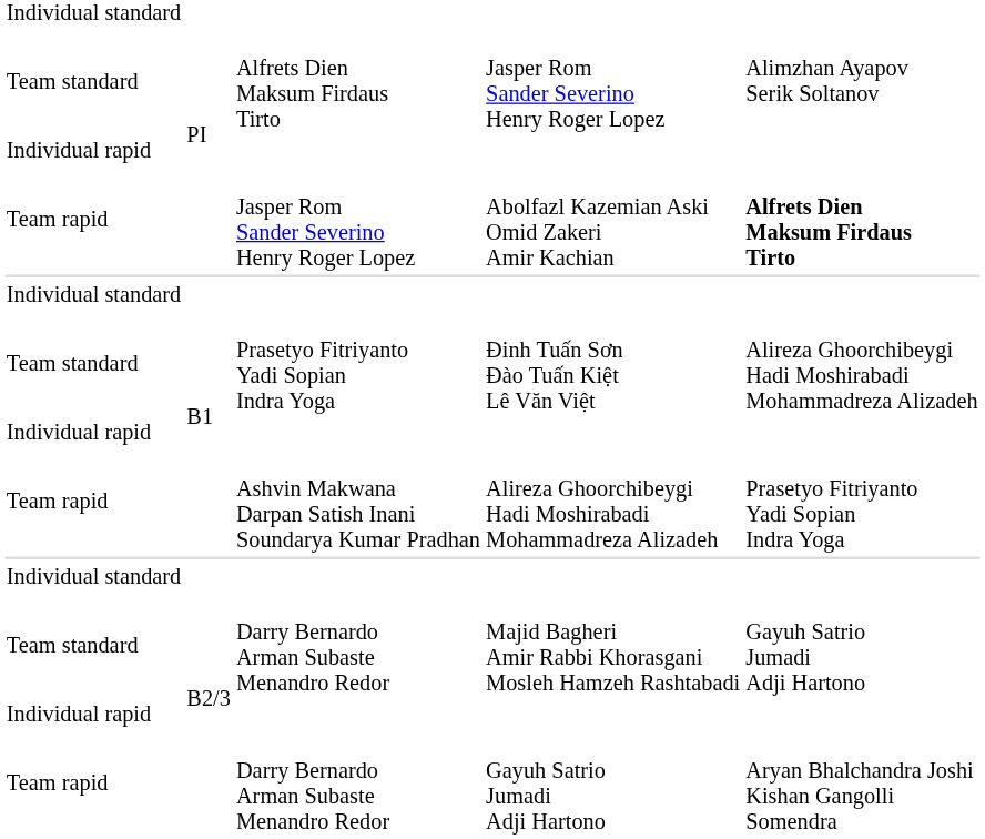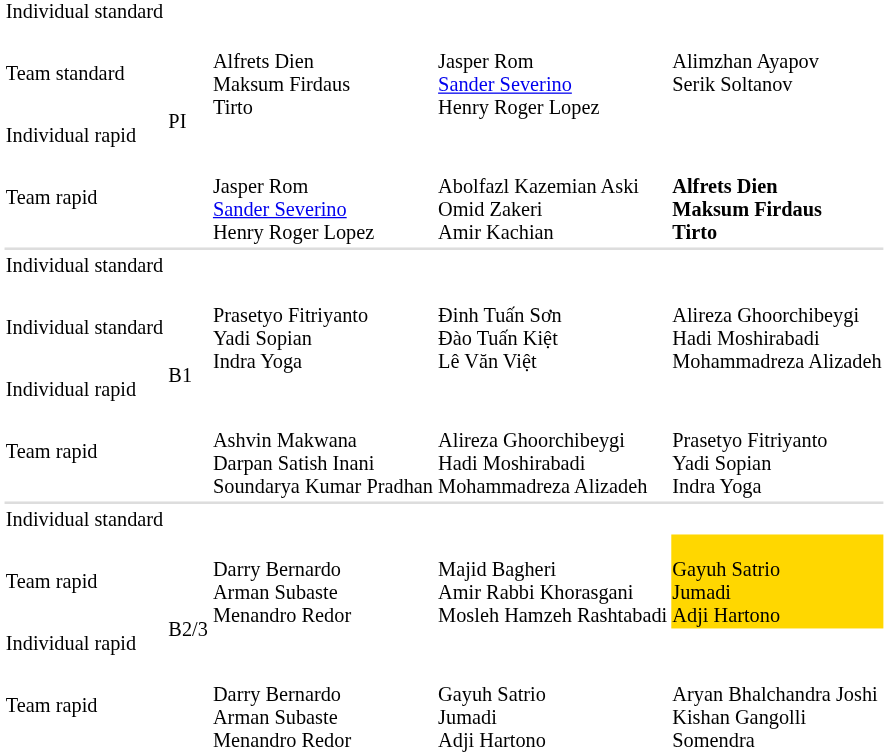 <table>
 <tr>
 <td nowrap>Individual standard</td>
 <td rowspan=4>PI</td>
 <td></td>
 <td></td>
 <td></td>
 </tr>
 <tr>
 <td>Team standard</td>
 <td><br>Alfrets Dien<br>Maksum Firdaus<br>Tirto</td>
 <td><br>Jasper Rom<br><a href='#'>Sander Severino</a><br>Henry Roger Lopez</td>
 <td valign=top><br>Alimzhan Ayapov<br>Serik Soltanov</td>
 </tr>
 <tr>
 <td>Individual rapid</td>
 <td></td>
 <td></td>
 <td></td>
 </tr>
 <tr>
 <td>Team rapid</td>
 <td><br>Jasper Rom<br><a href='#'>Sander Severino</a><br>Henry Roger Lopez</td>
 <td><br>Abolfazl Kazemian Aski<br>Omid Zakeri<br>Amir Kachian</td>
 <td><strong><br>Alfrets Dien<br>Maksum Firdaus<br>Tirto</strong></td>
 </tr>
 <tr bgcolor=#dddddd>
 <td colspan=5></td>
 </tr>
 <tr>
 <td>Individual standard</td>
 <td rowspan=4>B1</td>
 <td></td>
 <td></td>
 <td></td>
 </tr>
 <tr>
-<td>Team standard</td>
+<td>Individual standard</td>
 <td><br>Prasetyo Fitriyanto<br>Yadi Sopian<br>Indra Yoga</td>
 <td><br>Đinh Tuấn Sơn<br>Đào Tuấn Kiệt<br>Lê Văn Việt</td>
 <td><br>Alireza Ghoorchibeygi<br>Hadi Moshirabadi<br>Mohammadreza Alizadeh</td>
 </tr>
 <tr>
 <td>Individual rapid</td>
 <td></td>
 <td></td>
 <td></td>
 </tr>
 <tr>
 <td>Team rapid</td>
 <td nowrap><br>Ashvin Makwana<br>Darpan Satish Inani<br>Soundarya Kumar Pradhan</td>
 <td><br>Alireza Ghoorchibeygi<br>Hadi Moshirabadi<br>Mohammadreza Alizadeh</td>
 <td><br>Prasetyo Fitriyanto<br>Yadi Sopian<br>Indra Yoga</td>
 </tr>
 <tr bgcolor=#dddddd>
 <td colspan=5></td>
 </tr>
 <tr>
 <td>Individual standard</td>
 <td rowspan=4>B2/3</td>
 <td></td>
 <td></td>
 <td></td>
 </tr>
 <tr>
-<td>Team standard</td>
+<td>Team rapid</td>
 <td><br>Darry Bernardo<br>Arman Subaste<br>Menandro Redor</td>
 <td nowrap><br>Majid Bagheri<br>Amir Rabbi Khorasgani<br>Mosleh Hamzeh Rashtabadi</td>
-<td><br>Gayuh Satrio<br>Jumadi<br>Adji Hartono</td>
+<td style="background: gold;"><br>Gayuh Satrio<br>Jumadi<br>Adji Hartono</td>
 </tr>
 <tr>
 <td>Individual rapid</td>
 <td></td>
 <td></td>
 <td></td>
 </tr>
 <tr>
 <td>Team rapid</td>
 <td><br>Darry Bernardo<br>Arman Subaste<br>Menandro Redor</td>
 <td><br>Gayuh Satrio<br>Jumadi<br>Adji Hartono</td>
 <td nowrap><br>Aryan Bhalchandra Joshi<br>Kishan Gangolli<br>Somendra</td>
 </tr>
 </table>
